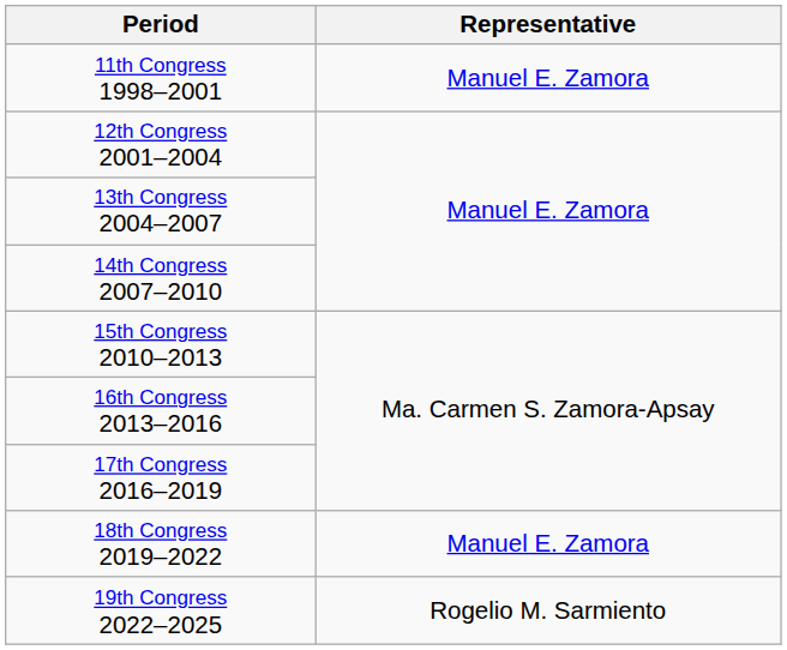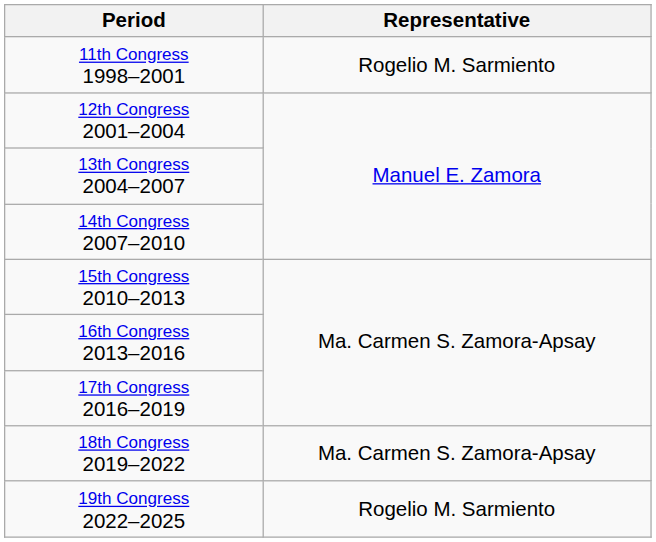 <table class="wikitable" style="text-align:center; width:40%;">
 <tr>
 <th width="40%">Period</th>
 <th>Representative</th>
 </tr>
 <tr>
 <td><small><a href='#'>11th Congress</a></small><br>1998–2001</td>
-<td><a href='#'>Manuel E. Zamora</a></td>
+<td>Rogelio M. Sarmiento</td>
 </tr>
 <tr>
 <td><small><a href='#'>12th Congress</a></small><br>2001–2004</td>
 <td rowspan="3"><a href='#'>Manuel E. Zamora</a></td>
 </tr>
 <tr>
 <td><small><a href='#'>13th Congress</a></small><br>2004–2007</td>
 </tr>
 <tr>
 <td><small><a href='#'>14th Congress</a></small><br>2007–2010</td>
 </tr>
 <tr>
 <td><small><a href='#'>15th Congress</a></small><br>2010–2013</td>
 <td rowspan="3">Ma. Carmen S. Zamora-Apsay</td>
 </tr>
 <tr>
 <td><small><a href='#'>16th Congress</a></small><br>2013–2016</td>
 </tr>
 <tr>
 <td><small><a href='#'>17th Congress</a></small><br>2016–2019</td>
 </tr>
 <tr>
 <td><small><a href='#'>18th Congress</a></small><br>2019–2022</td>
-<td><a href='#'>Manuel E. Zamora</a></td>
+<td>Ma. Carmen S. Zamora-Apsay</td>
 </tr>
 <tr>
 <td><small><a href='#'>19th Congress</a></small><br>2022–2025</td>
 <td>Rogelio M. Sarmiento</td>
 </tr>
 </table>
